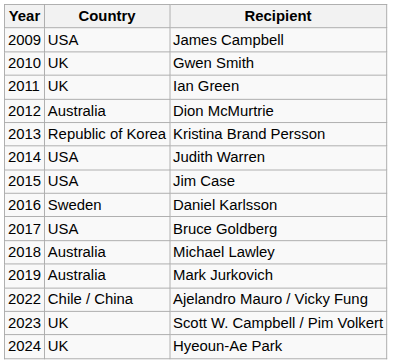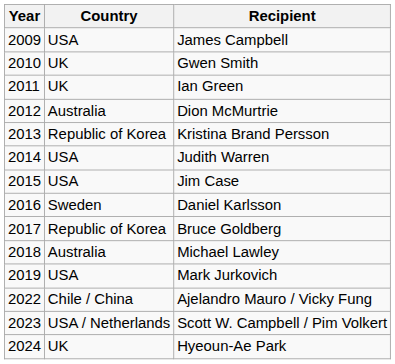 <table class="wikitable">
 <tr>
 <th>Year</th>
 <th>Country</th>
 <th>Recipient</th>
 </tr>
 <tr>
 <td>2009</td>
 <td>USA</td>
 <td>James Campbell</td>
 </tr>
 <tr>
 <td>2010</td>
 <td>UK</td>
 <td>Gwen Smith</td>
 </tr>
 <tr>
 <td>2011</td>
 <td>UK</td>
 <td>Ian Green</td>
 </tr>
 <tr>
 <td>2012</td>
 <td>Australia</td>
 <td>Dion McMurtrie</td>
 </tr>
 <tr>
 <td>2013</td>
 <td>Republic of Korea</td>
 <td>Kristina Brand Persson</td>
 </tr>
 <tr>
 <td>2014</td>
 <td>USA</td>
 <td>Judith Warren</td>
 </tr>
 <tr>
 <td>2015</td>
 <td>USA</td>
 <td>Jim Case</td>
 </tr>
 <tr>
 <td>2016</td>
 <td>Sweden</td>
 <td>Daniel Karlsson</td>
 </tr>
 <tr>
 <td>2017</td>
-<td>USA</td>
+<td>Republic of Korea</td>
 <td>Bruce Goldberg</td>
 </tr>
 <tr>
 <td>2018</td>
 <td>Australia</td>
 <td>Michael Lawley</td>
 </tr>
 <tr>
 <td>2019</td>
-<td>Australia</td>
+<td>USA</td>
 <td>Mark Jurkovich</td>
 </tr>
 <tr>
 <td>2022</td>
 <td>Chile / China</td>
 <td>Ajelandro Mauro / Vicky Fung</td>
 </tr>
 <tr>
 <td>2023</td>
-<td>UK</td>
+<td>USA / Netherlands</td>
 <td>Scott W. Campbell / Pim Volkert</td>
 </tr>
 <tr>
 <td>2024</td>
 <td>UK</td>
 <td>Hyeoun-Ae Park</td>
 </tr>
 </table>
